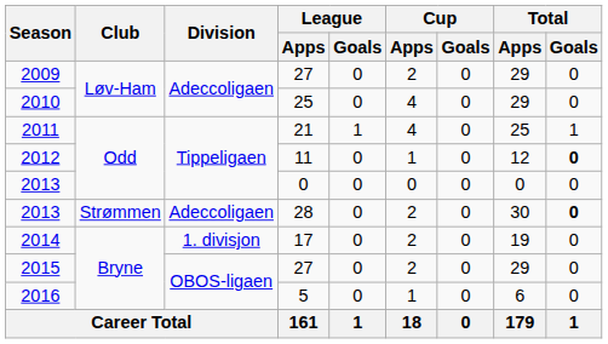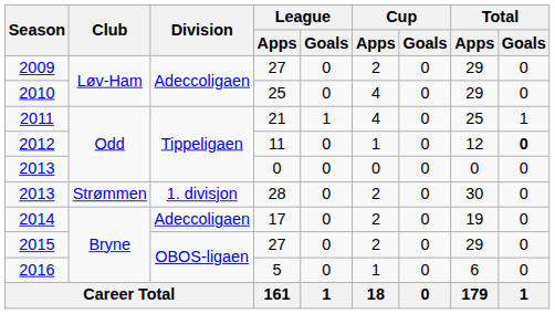 <table class="wikitable" style="text-align: center;">
 <tr>
 <th rowspan="2">Season</th>
 <th rowspan="2">Club</th>
 <th rowspan="2">Division</th>
 <th colspan="2">League</th>
 <th colspan="2">Cup</th>
 <th colspan="2">Total</th>
 </tr>
 <tr>
 <th>Apps</th>
 <th>Goals</th>
 <th>Apps</th>
 <th>Goals</th>
 <th>Apps</th>
 <th>Goals</th>
 </tr>
 <tr>
 <td><a href='#'>2009</a></td>
 <td rowspan="2" valign="center"><a href='#'>Løv-Ham</a></td>
 <td rowspan="2" valign="center"><a href='#'>Adeccoligaen</a></td>
 <td>27</td>
 <td>0</td>
 <td>2</td>
 <td>0</td>
 <td>29</td>
 <td>0</td>
 </tr>
 <tr>
 <td><a href='#'>2010</a></td>
 <td>25</td>
 <td>0</td>
 <td>4</td>
 <td>0</td>
 <td>29</td>
 <td>0</td>
 </tr>
 <tr>
 <td><a href='#'>2011</a></td>
 <td rowspan="3" valign="center"><a href='#'>Odd</a></td>
 <td rowspan="3" valign="center"><a href='#'>Tippeligaen</a></td>
 <td>21</td>
 <td>1</td>
 <td>4</td>
 <td>0</td>
 <td>25</td>
 <td>1</td>
 </tr>
 <tr>
 <td><a href='#'>2012</a></td>
 <td>11</td>
 <td>0</td>
 <td>1</td>
 <td>0</td>
 <td>12</td>
 <td><strong>0</strong></td>
 </tr>
 <tr>
 <td><a href='#'>2013</a></td>
 <td>0</td>
 <td>0</td>
 <td>0</td>
 <td>0</td>
 <td>0</td>
 <td>0</td>
 </tr>
 <tr>
 <td><a href='#'>2013</a></td>
 <td rowspan="1" valign="center"><a href='#'>Strømmen</a></td>
-<td rowspan="1" valign="center"><a href='#'>Adeccoligaen</a></td>
+<td rowspan="1" valign="center"><a href='#'>1. divisjon</a></td>
 <td>28</td>
 <td>0</td>
 <td>2</td>
 <td>0</td>
 <td>30</td>
-<td><strong>0</strong></td>
+<td>0</td>
 </tr>
 <tr>
 <td><a href='#'>2014</a></td>
 <td rowspan="3" valign="center"><a href='#'>Bryne</a></td>
-<td rowspan="1" valign="center"><a href='#'>1. divisjon</a></td>
+<td rowspan="1" valign="center"><a href='#'>Adeccoligaen</a></td>
 <td>17</td>
 <td>0</td>
 <td>2</td>
 <td>0</td>
 <td>19</td>
 <td>0</td>
 </tr>
 <tr>
 <td><a href='#'>2015</a></td>
 <td rowspan="2" valign="center"><a href='#'>OBOS-ligaen</a></td>
 <td>27</td>
 <td>0</td>
 <td>2</td>
 <td>0</td>
 <td>29</td>
 <td>0</td>
 </tr>
 <tr>
 <td><a href='#'>2016</a></td>
 <td>5</td>
 <td>0</td>
 <td>1</td>
 <td>0</td>
 <td>6</td>
 <td>0</td>
 </tr>
 <tr>
 <th colspan="3">Career Total</th>
 <th>161</th>
 <th>1</th>
 <th>18</th>
 <th>0</th>
 <th>179</th>
 <th>1</th>
 </tr>
 </table>
